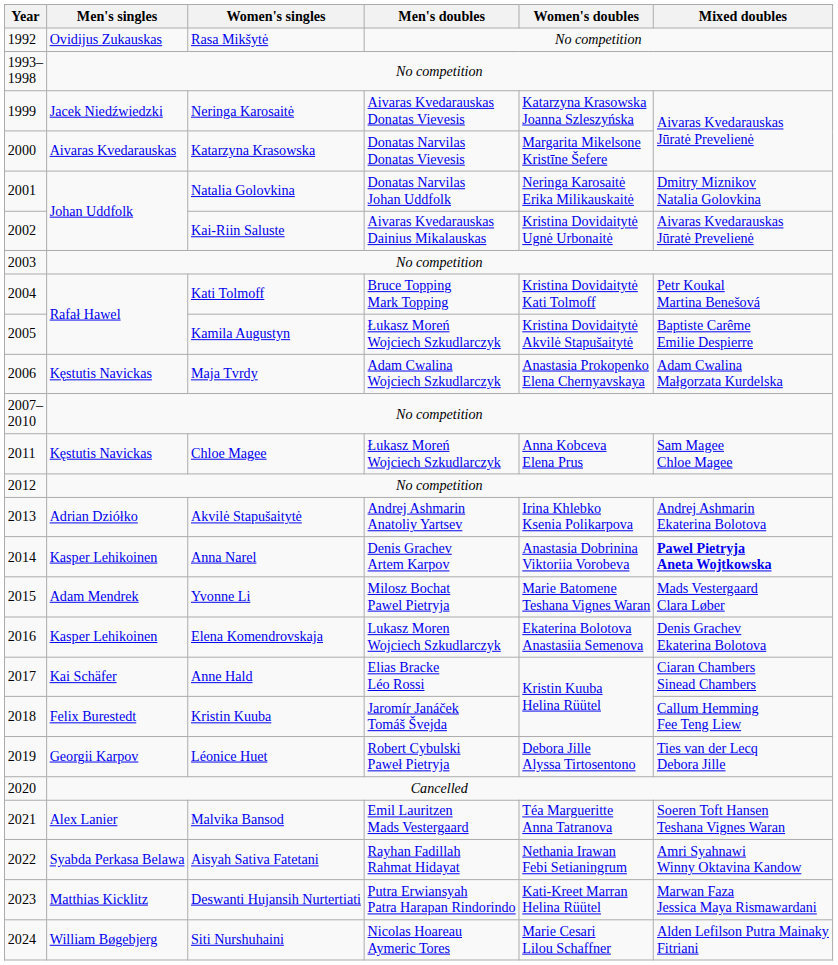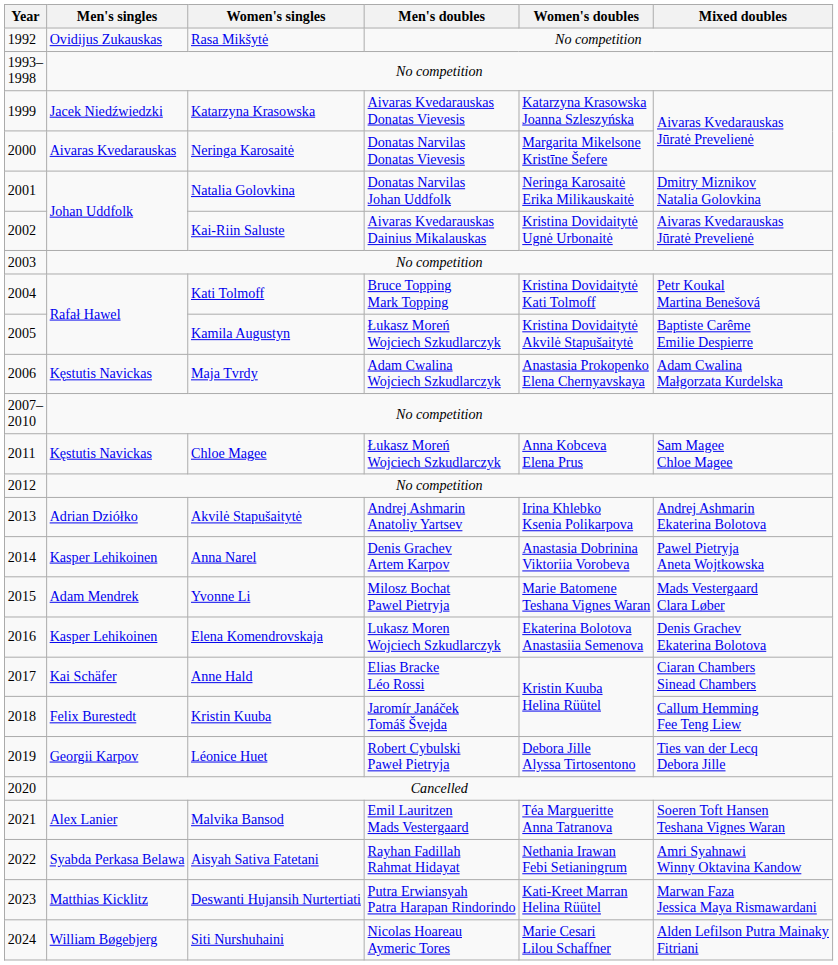 <table class=wikitable style="font-size:90%;">
 <tr>
 <th>Year</th>
 <th>Men's singles</th>
 <th>Women's singles</th>
 <th>Men's doubles</th>
 <th>Women's doubles</th>
 <th>Mixed doubles</th>
 </tr>
 <tr>
 <td>1992</td>
 <td> <a href='#'>Ovidijus Zukauskas</a></td>
 <td> <a href='#'>Rasa Mikšytė</a></td>
 <td colspan=3 align=center><em>No competition</em></td>
 </tr>
 <tr>
 <td>1993–<br>1998</td>
 <td colspan=5 align=center><em>No competition</em></td>
 </tr>
 <tr>
 <td>1999</td>
 <td> <a href='#'>Jacek Niedźwiedzki</a></td>
-<td> <a href='#'>Neringa Karosaitė</a></td>
+<td> <a href='#'>Katarzyna Krasowska</a></td>
 <td> <a href='#'>Aivaras Kvedarauskas</a><br> <a href='#'>Donatas Vievesis</a></td>
 <td> <a href='#'>Katarzyna Krasowska</a><br> <a href='#'>Joanna Szleszyńska</a></td>
 <td rowspan=2> <a href='#'>Aivaras Kvedarauskas</a><br> <a href='#'>Jūratė Prevelienė</a></td>
 </tr>
 <tr>
 <td>2000</td>
 <td> <a href='#'>Aivaras Kvedarauskas</a></td>
-<td> <a href='#'>Katarzyna Krasowska</a></td>
+<td> <a href='#'>Neringa Karosaitė</a></td>
 <td> <a href='#'>Donatas Narvilas</a> <br> <a href='#'>Donatas Vievesis</a></td>
 <td> <a href='#'>Margarita Mikelsone</a><br> <a href='#'>Kristīne Šefere</a></td>
 </tr>
 <tr>
 <td>2001</td>
 <td rowspan=2> <a href='#'>Johan Uddfolk</a></td>
 <td> <a href='#'>Natalia Golovkina</a></td>
 <td> <a href='#'>Donatas Narvilas</a> <br> <a href='#'>Johan Uddfolk</a></td>
 <td> <a href='#'>Neringa Karosaitė</a><br> <a href='#'>Erika Milikauskaitė</a></td>
 <td> <a href='#'>Dmitry Miznikov</a><br> <a href='#'>Natalia Golovkina</a></td>
 </tr>
 <tr>
 <td>2002</td>
 <td> <a href='#'>Kai-Riin Saluste</a></td>
 <td> <a href='#'>Aivaras Kvedarauskas</a><br> <a href='#'>Dainius Mikalauskas</a></td>
 <td> <a href='#'>Kristina Dovidaitytė</a><br> <a href='#'>Ugnė Urbonaitė</a></td>
 <td> <a href='#'>Aivaras Kvedarauskas</a><br> <a href='#'>Jūratė Prevelienė</a></td>
 </tr>
 <tr>
 <td>2003</td>
 <td colspan=5 align=center><em>No competition</em></td>
 </tr>
 <tr>
 <td>2004</td>
 <td rowspan=2> <a href='#'>Rafał Hawel</a></td>
 <td> <a href='#'>Kati Tolmoff</a></td>
 <td> <a href='#'>Bruce Topping</a><br> <a href='#'>Mark Topping</a></td>
 <td> <a href='#'>Kristina Dovidaitytė</a> <br> <a href='#'>Kati Tolmoff</a></td>
 <td> <a href='#'>Petr Koukal</a><br> <a href='#'>Martina Benešová</a></td>
 </tr>
 <tr>
 <td>2005</td>
 <td> <a href='#'>Kamila Augustyn</a></td>
 <td> <a href='#'>Łukasz Moreń</a><br> <a href='#'>Wojciech Szkudlarczyk</a></td>
 <td> <a href='#'>Kristina Dovidaitytė</a><br> <a href='#'>Akvilė Stapušaitytė</a></td>
 <td> <a href='#'>Baptiste Carême</a><br> <a href='#'>Emilie Despierre</a></td>
 </tr>
 <tr>
 <td>2006</td>
 <td> <a href='#'>Kęstutis Navickas</a></td>
 <td> <a href='#'>Maja Tvrdy</a></td>
 <td> <a href='#'>Adam Cwalina</a><br> <a href='#'>Wojciech Szkudlarczyk</a></td>
 <td> <a href='#'>Anastasia Prokopenko</a><br> <a href='#'>Elena Chernyavskaya</a></td>
 <td> <a href='#'>Adam Cwalina</a><br> <a href='#'>Małgorzata Kurdelska</a></td>
 </tr>
 <tr>
 <td>2007–<br>2010</td>
 <td colspan=5 align=center><em>No competition</em></td>
 </tr>
 <tr>
 <td>2011</td>
 <td> <a href='#'>Kęstutis Navickas</a></td>
 <td> <a href='#'>Chloe Magee</a></td>
 <td> <a href='#'>Łukasz Moreń</a><br> <a href='#'>Wojciech Szkudlarczyk</a></td>
 <td> <a href='#'>Anna Kobceva</a><br> <a href='#'>Elena Prus</a></td>
 <td> <a href='#'>Sam Magee</a><br> <a href='#'>Chloe Magee</a></td>
 </tr>
 <tr>
 <td>2012</td>
 <td colspan=5 align=center><em>No competition</em></td>
 </tr>
 <tr>
 <td>2013</td>
 <td> <a href='#'>Adrian Dziółko</a></td>
 <td> <a href='#'>Akvilė Stapušaitytė</a></td>
 <td> <a href='#'>Andrej Ashmarin</a><br> <a href='#'>Anatoliy Yartsev</a></td>
 <td> <a href='#'>Irina Khlebko</a><br> <a href='#'>Ksenia Polikarpova</a></td>
 <td> <a href='#'>Andrej Ashmarin</a><br> <a href='#'>Ekaterina Bolotova</a></td>
 </tr>
 <tr>
 <td>2014</td>
 <td> <a href='#'>Kasper Lehikoinen</a></td>
 <td> <a href='#'>Anna Narel</a></td>
 <td> <a href='#'>Denis Grachev</a><br> <a href='#'>Artem Karpov</a></td>
 <td> <a href='#'>Anastasia Dobrinina</a><br> <a href='#'>Viktoriia Vorobeva</a></td>
-<td><strong> <a href='#'>Pawel Pietryja</a><br> <a href='#'>Aneta Wojtkowska</a></strong></td>
+<td> <a href='#'>Pawel Pietryja</a><br> <a href='#'>Aneta Wojtkowska</a></td>
 </tr>
 <tr>
 <td>2015</td>
 <td> <a href='#'>Adam Mendrek</a></td>
 <td> <a href='#'>Yvonne Li</a></td>
 <td> <a href='#'>Milosz Bochat</a><br> <a href='#'>Pawel Pietryja</a></td>
 <td> <a href='#'>Marie Batomene</a><br> <a href='#'>Teshana Vignes Waran</a></td>
 <td> <a href='#'>Mads Vestergaard</a><br> <a href='#'>Clara Løber</a></td>
 </tr>
 <tr>
 <td>2016</td>
 <td> <a href='#'>Kasper Lehikoinen</a></td>
 <td> <a href='#'>Elena Komendrovskaja</a></td>
 <td> <a href='#'>Lukasz Moren</a><br> <a href='#'>Wojciech Szkudlarczyk</a></td>
 <td> <a href='#'>Ekaterina Bolotova</a><br> <a href='#'>Anastasiia Semenova</a></td>
 <td> <a href='#'>Denis Grachev</a><br> <a href='#'>Ekaterina Bolotova</a></td>
 </tr>
 <tr>
 <td>2017</td>
 <td> <a href='#'>Kai Schäfer</a></td>
 <td> <a href='#'>Anne Hald</a></td>
 <td> <a href='#'>Elias Bracke</a><br> <a href='#'>Léo Rossi</a></td>
 <td rowspan=2> <a href='#'>Kristin Kuuba</a><br> <a href='#'>Helina Rüütel</a></td>
 <td> <a href='#'>Ciaran Chambers</a><br> <a href='#'>Sinead Chambers</a></td>
 </tr>
 <tr>
 <td>2018</td>
 <td> <a href='#'>Felix Burestedt</a></td>
 <td> <a href='#'>Kristin Kuuba</a></td>
 <td> <a href='#'>Jaromír Janáček</a><br> <a href='#'>Tomáš Švejda</a></td>
 <td> <a href='#'>Callum Hemming</a><br> <a href='#'>Fee Teng Liew</a></td>
 </tr>
 <tr>
 <td>2019</td>
 <td> <a href='#'>Georgii Karpov</a></td>
 <td> <a href='#'>Léonice Huet</a></td>
 <td> <a href='#'>Robert Cybulski</a><br> <a href='#'>Paweł Pietryja</a></td>
 <td> <a href='#'>Debora Jille</a><br> <a href='#'>Alyssa Tirtosentono</a></td>
 <td> <a href='#'>Ties van der Lecq</a><br> <a href='#'>Debora Jille</a></td>
 </tr>
 <tr>
 <td>2020</td>
 <td colspan="5" align="center"><em>Cancelled</em></td>
 </tr>
 <tr>
 <td>2021</td>
 <td> <a href='#'>Alex Lanier</a></td>
 <td> <a href='#'>Malvika Bansod</a></td>
 <td> <a href='#'>Emil Lauritzen</a><br> <a href='#'>Mads Vestergaard</a></td>
 <td> <a href='#'>Téa Margueritte</a><br> <a href='#'>Anna Tatranova</a></td>
 <td> <a href='#'>Soeren Toft Hansen</a><br> <a href='#'>Teshana Vignes Waran</a></td>
 </tr>
 <tr>
 <td>2022</td>
 <td> <a href='#'>Syabda Perkasa Belawa</a></td>
 <td> <a href='#'>Aisyah Sativa Fatetani</a></td>
 <td> <a href='#'>Rayhan Fadillah</a><br> <a href='#'>Rahmat Hidayat</a></td>
 <td> <a href='#'>Nethania Irawan</a><br> <a href='#'>Febi Setianingrum</a></td>
 <td> <a href='#'>Amri Syahnawi</a><br> <a href='#'>Winny Oktavina Kandow</a></td>
 </tr>
 <tr>
 <td>2023</td>
 <td> <a href='#'>Matthias Kicklitz</a></td>
 <td> <a href='#'>Deswanti Hujansih Nurtertiati</a></td>
 <td> <a href='#'>Putra Erwiansyah</a><br> <a href='#'>Patra Harapan Rindorindo</a></td>
 <td> <a href='#'>Kati-Kreet Marran</a> <br> <a href='#'>Helina Rüütel</a></td>
 <td> <a href='#'>Marwan Faza</a> <br> <a href='#'>Jessica Maya Rismawardani</a></td>
 </tr>
 <tr>
 <td>2024</td>
 <td> <a href='#'>William Bøgebjerg</a></td>
 <td> <a href='#'>Siti Nurshuhaini</a></td>
 <td> <a href='#'>Nicolas Hoareau</a><br> <a href='#'>Aymeric Tores</a></td>
 <td> <a href='#'>Marie Cesari</a><br> <a href='#'>Lilou Schaffner</a></td>
 <td> <a href='#'>Alden Lefilson Putra Mainaky</a><br> <a href='#'>Fitriani</a></td>
 </tr>
 </table>
